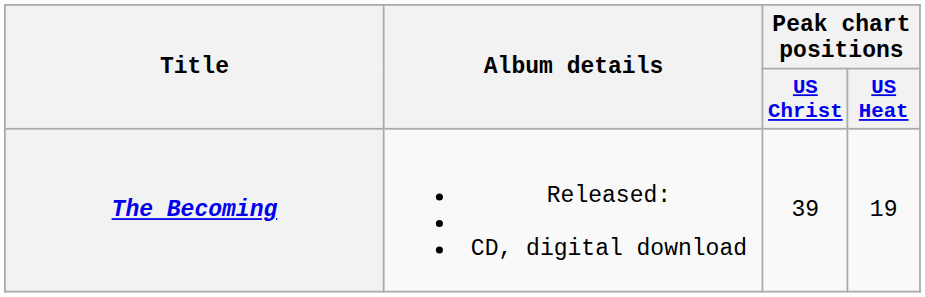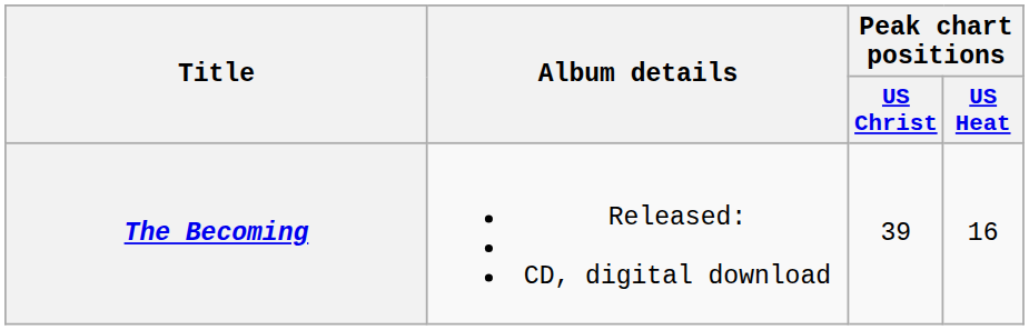 <table class="wikitable plainrowheaders" style="text-align:center;">
 <tr>
 <th scope="col" rowspan="2" style="width:16em;">Title</th>
 <th scope="col" rowspan="2" style="width:16em;">Album details</th>
 <th scope="col" colspan="2">Peak chart positions</th>
 </tr>
 <tr>
 <th style="width:3em; font-size:90%"><a href='#'>US<br>Christ</a></th>
 <th style="width:3em; font-size:90%"><a href='#'>US<br>Heat</a></th>
 </tr>
 <tr>
 <th scope="row"><em><a href='#'>The Becoming</a></em></th>
 <td><br><ul><li>Released: </li><li></li><li>CD, digital download</li></ul></td>
 <td>39</td>
-<td>19</td>
+<td>16</td>
 </tr>
 </table>
